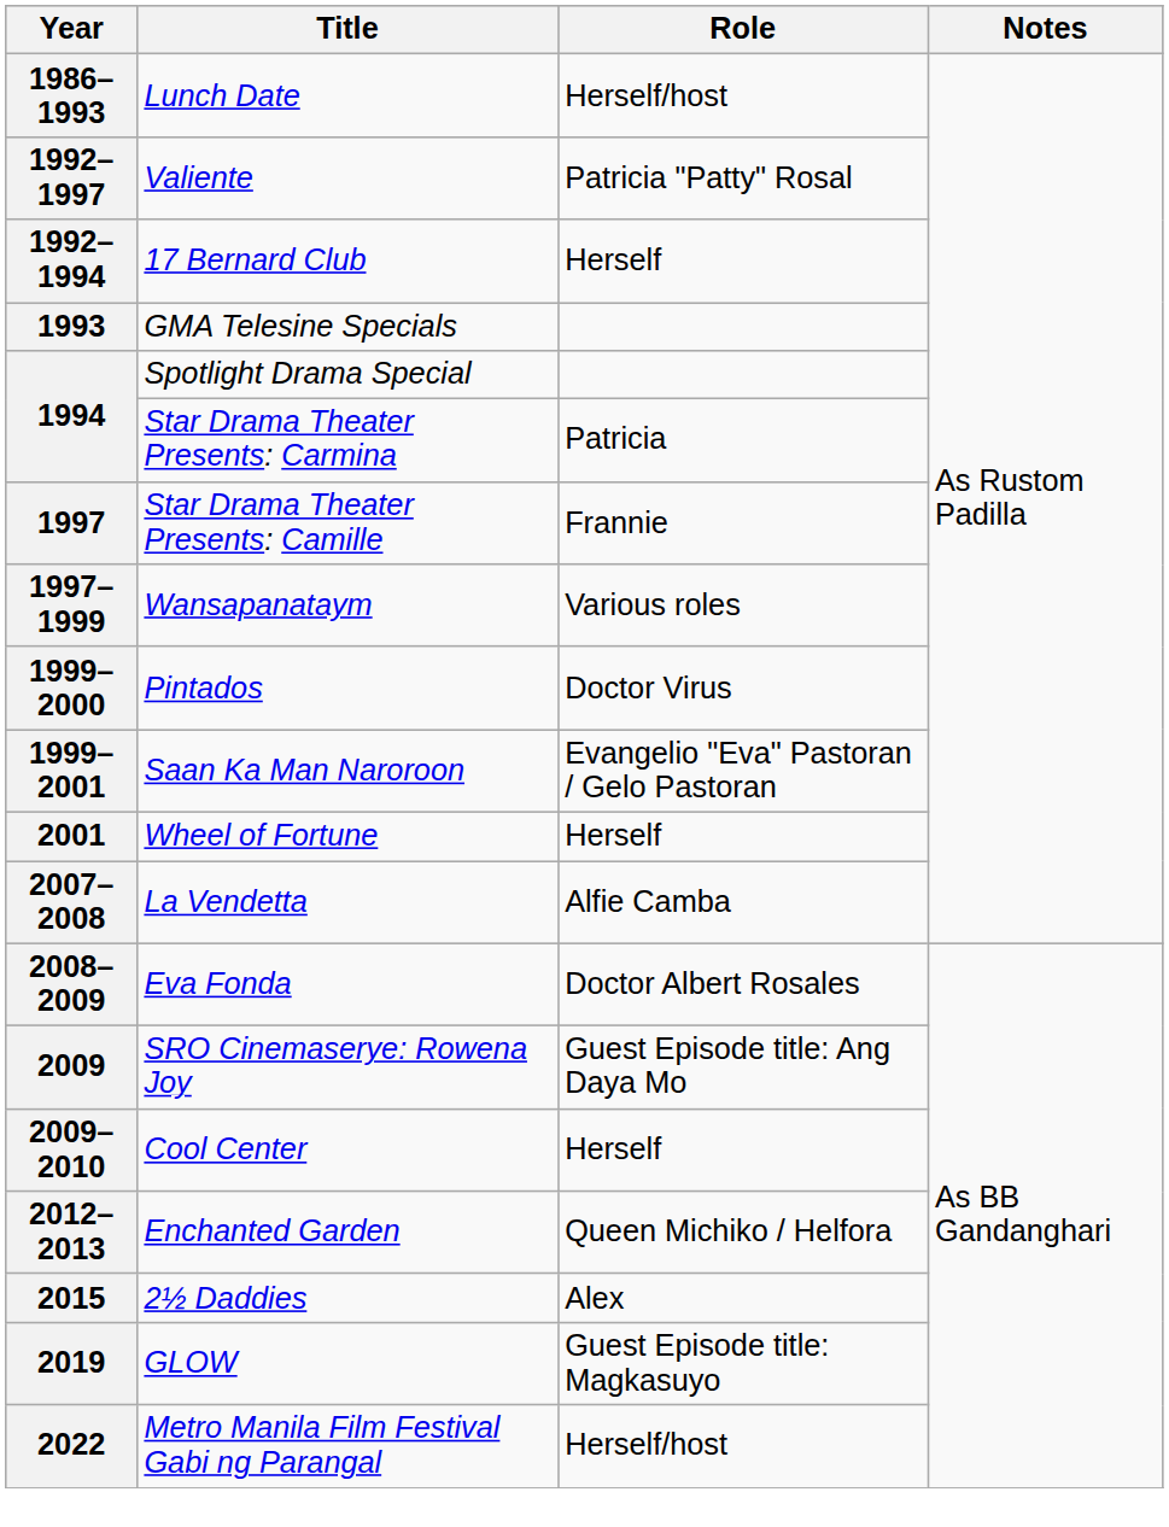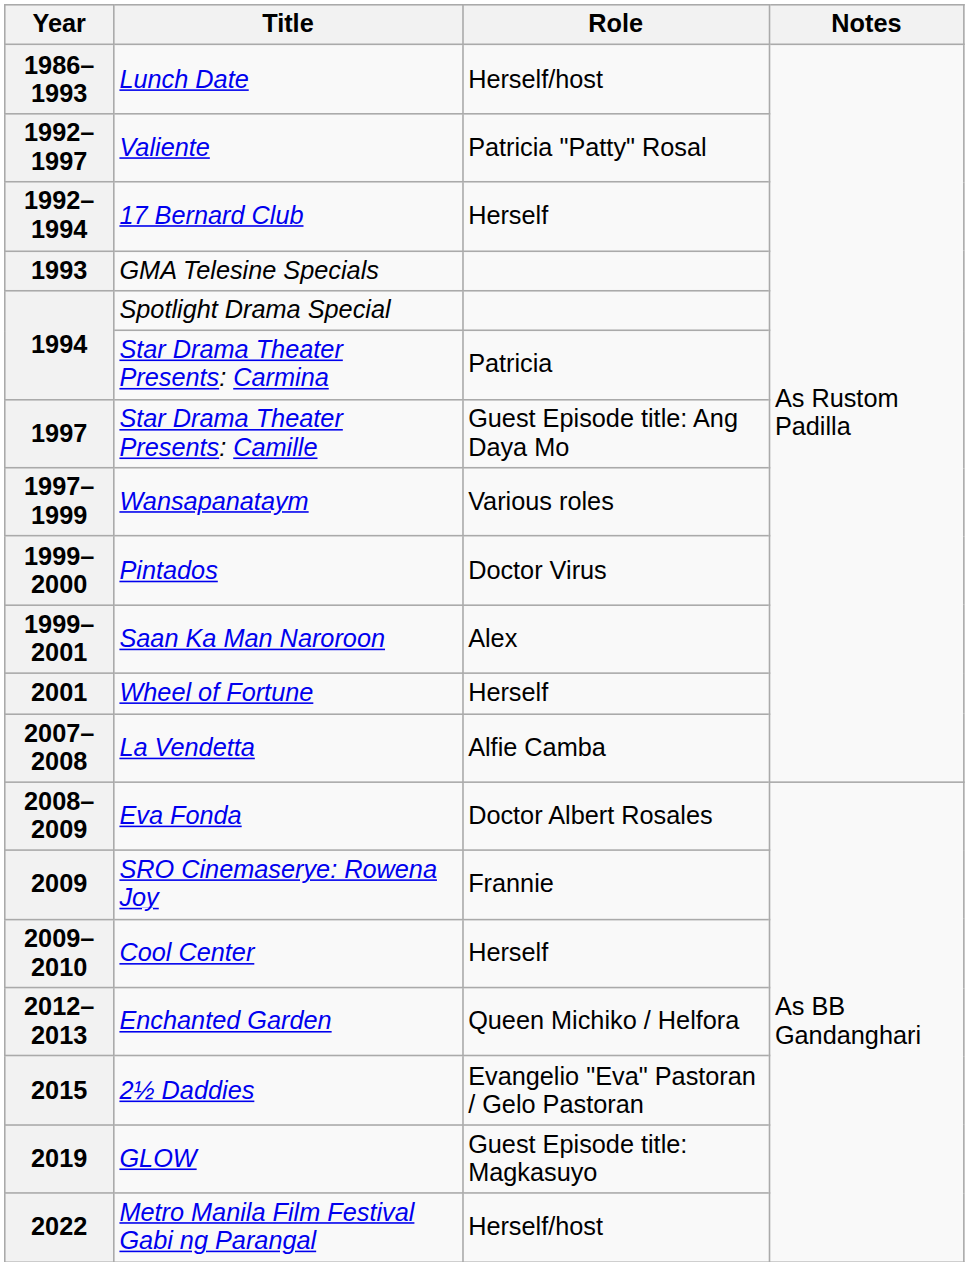 <table class="wikitable plainrowheaders sortable">
 <tr>
 <th scope="col">Year</th>
 <th scope="col">Title</th>
 <th scope="col">Role</th>
 <th scope="col" class="unsortable">Notes</th>
 </tr>
 <tr>
 <th scope="row">1986–1993</th>
 <td><em><a href='#'>Lunch Date</a></em></td>
 <td>Herself/host</td>
 <td rowspan="12">As Rustom Padilla</td>
 </tr>
 <tr>
 <th scope="row">1992–1997</th>
 <td><em><a href='#'>Valiente</a></em></td>
 <td>Patricia "Patty" Rosal</td>
 </tr>
 <tr>
 <th scope="row">1992–1994</th>
 <td><em><a href='#'>17 Bernard Club</a></em></td>
 <td>Herself</td>
 </tr>
 <tr>
 <th scope="row">1993</th>
 <td><em>GMA Telesine Specials</em></td>
 <td></td>
 </tr>
 <tr>
 <th rowspan="2" scope="row">1994</th>
 <td><em>Spotlight Drama Special</em></td>
 <td></td>
 </tr>
 <tr>
 <td><em><a href='#'>Star Drama Theater Presents</a>: <a href='#'>Carmina</a></em></td>
 <td>Patricia</td>
 </tr>
 <tr>
 <th scope="row">1997</th>
 <td><em><a href='#'>Star Drama Theater Presents</a>: <a href='#'>Camille</a></em></td>
-<td>Frannie</td>
+<td>Guest Episode title: Ang Daya Mo</td>
 </tr>
 <tr>
 <th scope="row">1997–1999</th>
 <td><em><a href='#'>Wansapanataym</a></em></td>
 <td>Various roles</td>
 </tr>
 <tr>
 <th scope="row">1999–2000</th>
 <td><em><a href='#'>Pintados</a></em></td>
 <td>Doctor Virus</td>
 </tr>
 <tr>
 <th scope="row">1999–2001</th>
 <td><em><a href='#'>Saan Ka Man Naroroon</a></em></td>
-<td>Evangelio "Eva" Pastoran / Gelo Pastoran</td>
+<td>Alex</td>
 </tr>
 <tr>
 <th scope="row">2001</th>
 <td><em><a href='#'>Wheel of Fortune</a></em></td>
 <td>Herself</td>
 </tr>
 <tr>
 <th scope="row">2007–2008</th>
 <td><em><a href='#'>La Vendetta</a></em></td>
 <td>Alfie Camba</td>
 </tr>
 <tr>
 <th scope="row">2008–2009</th>
 <td><em><a href='#'>Eva Fonda</a></em></td>
 <td>Doctor Albert Rosales</td>
 <td rowspan="7">As BB Gandanghari</td>
 </tr>
 <tr>
 <th scope="row">2009</th>
 <td><em><a href='#'>SRO Cinemaserye: Rowena Joy</a></em></td>
-<td>Guest Episode title: Ang Daya Mo</td>
+<td>Frannie</td>
 </tr>
 <tr>
 <th scope="row">2009–2010</th>
 <td><em><a href='#'>Cool Center</a></em></td>
 <td>Herself</td>
 </tr>
 <tr>
 <th scope="row">2012–2013</th>
 <td><em><a href='#'>Enchanted Garden</a></em></td>
 <td>Queen Michiko / Helfora</td>
 </tr>
 <tr>
 <th scope="row">2015</th>
 <td><em><a href='#'>2½ Daddies</a></em></td>
-<td>Alex</td>
+<td>Evangelio "Eva" Pastoran / Gelo Pastoran</td>
 </tr>
 <tr>
 <th scope="row">2019</th>
 <td><em><a href='#'>GLOW</a></em> </td>
 <td>Guest Episode title: Magkasuyo</td>
 </tr>
 <tr>
 <th scope="row">2022</th>
 <td><em><a href='#'>Metro Manila Film Festival Gabi ng Parangal</a></em></td>
 <td>Herself/host</td>
 </tr>
 <tr>
 </tr>
 </table>
